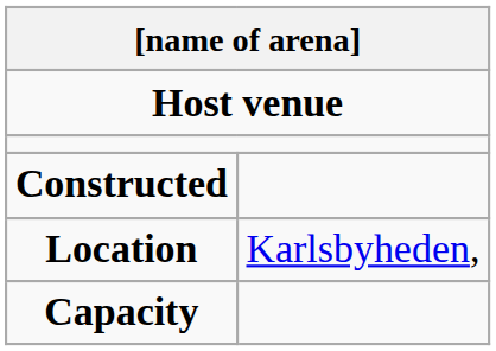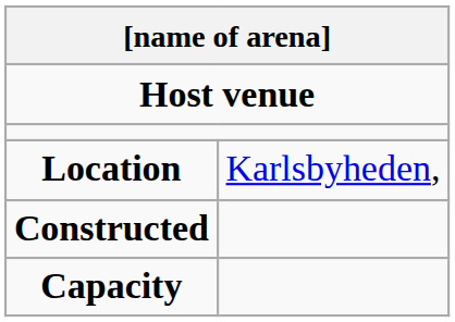 <table class="wikitable" style="float:left; margin-right:1em; text-align:center">
 <tr>
 <th colspan=2><small>[name of arena]</small></th>
 </tr>
 <tr>
 <td colspan=2><strong>Host venue</strong></td>
 </tr>
 <tr>
 <td colspan=2></td>
 </tr>
 <tr>
+<td><strong>Location</strong></td>
+<td><a href='#'>Karlsbyheden</a>, </td>
+</tr>
+<tr>
 <td><strong>Constructed</strong></td>
 <td></td>
-</tr>
-<tr>
-<td><strong>Location</strong></td>
-<td><a href='#'>Karlsbyheden</a>, </td>
 </tr>
 <tr>
 <td><strong>Capacity</strong></td>
 <td></td>
 </tr>
 </table>
